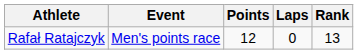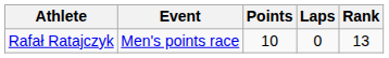 <table class=wikitable style="font-size:90%">
 <tr>
 <th>Athlete</th>
 <th>Event</th>
 <th>Points</th>
 <th>Laps</th>
 <th>Rank</th>
 </tr>
 <tr align=center>
 <td align=left><a href='#'>Rafał Ratajczyk</a></td>
 <td align=left><a href='#'>Men's points race</a></td>
-<td>12</td>
+<td>10</td>
 <td>0</td>
 <td>13</td>
 </tr>
 </table>
